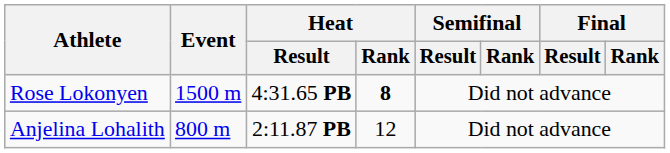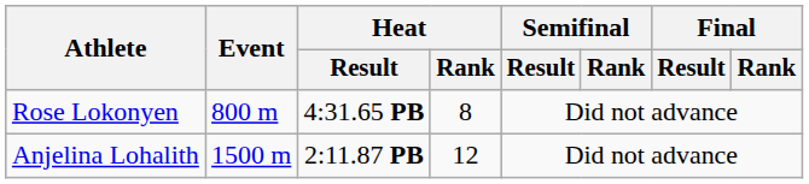 <table class="wikitable" style="font-size:90%">
 <tr>
 <th rowspan="2">Athlete</th>
 <th rowspan="2">Event</th>
 <th colspan="2">Heat</th>
 <th colspan="2">Semifinal</th>
 <th colspan="2">Final</th>
 </tr>
 <tr style="font-size:95%">
 <th>Result</th>
 <th>Rank</th>
 <th>Result</th>
 <th>Rank</th>
 <th>Result</th>
 <th>Rank</th>
 </tr>
 <tr align=center>
 <td align=left><a href='#'>Rose Lokonyen</a></td>
-<td align=left><a href='#'>1500 m</a></td>
+<td align=left><a href='#'>800 m</a></td>
 <td>4:31.65 <strong>PB</strong></td>
-<td><strong>8</strong></td>
+<td>8</td>
 <td colspan=4>Did not advance</td>
 </tr>
 <tr align=center>
 <td align=left><a href='#'>Anjelina Lohalith</a></td>
-<td align=left><a href='#'>800 m</a></td>
+<td align=left><a href='#'>1500 m</a></td>
 <td>2:11.87 <strong>PB</strong></td>
 <td>12</td>
 <td colspan=4>Did not advance</td>
 </tr>
 </table>
